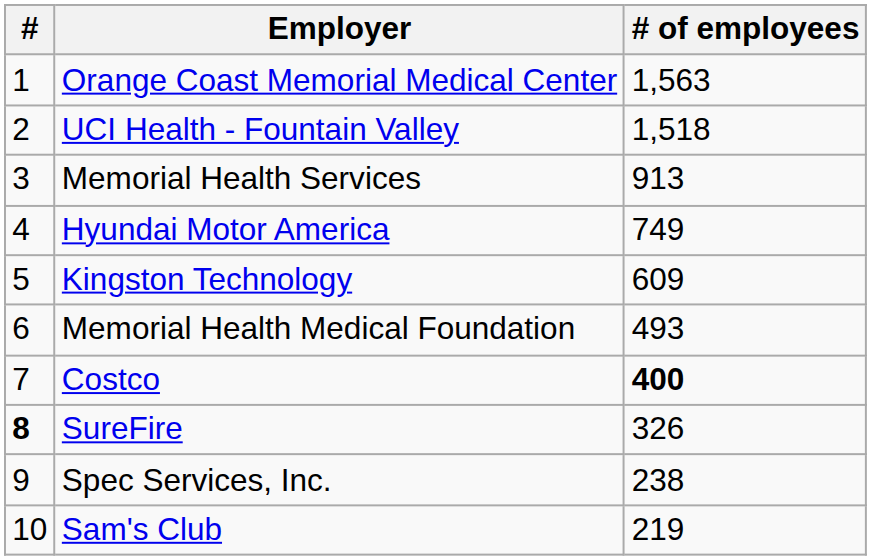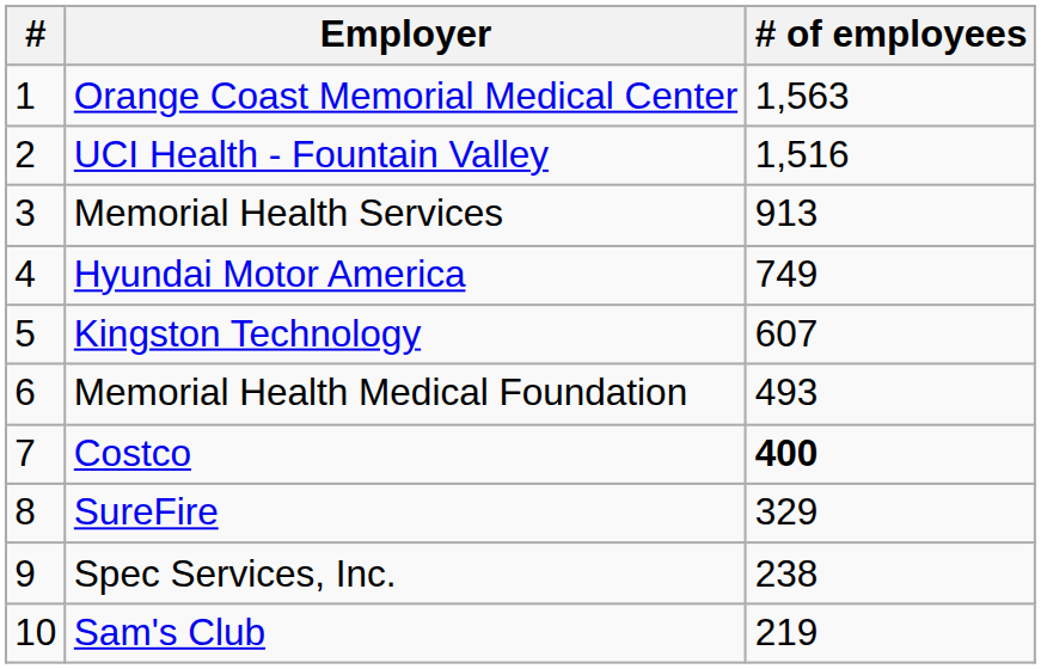 <table class="wikitable" border="1">
 <tr>
 <th>#</th>
 <th>Employer</th>
 <th># of employees</th>
 </tr>
 <tr>
 <td>1</td>
 <td><a href='#'>Orange Coast Memorial Medical Center</a></td>
 <td>1,563</td>
 </tr>
 <tr>
 <td>2</td>
 <td><a href='#'>UCI Health - Fountain Valley</a></td>
-<td>1,518</td>
+<td>1,516</td>
 </tr>
 <tr>
 <td>3</td>
 <td>Memorial Health Services</td>
 <td>913</td>
 </tr>
 <tr>
 <td>4</td>
 <td><a href='#'>Hyundai Motor America</a></td>
 <td>749</td>
 </tr>
 <tr>
 <td>5</td>
 <td><a href='#'>Kingston Technology</a></td>
-<td>609</td>
+<td>607</td>
 </tr>
 <tr>
 <td>6</td>
 <td>Memorial Health Medical Foundation</td>
 <td>493</td>
 </tr>
 <tr>
 <td>7</td>
 <td><a href='#'>Costco</a></td>
 <td><strong>400</strong></td>
 </tr>
 <tr>
-<td><strong>8</strong></td>
+<td>8</td>
 <td><a href='#'>SureFire</a></td>
-<td>326</td>
+<td>329</td>
 </tr>
 <tr>
 <td>9</td>
 <td>Spec Services, Inc.</td>
 <td>238</td>
 </tr>
 <tr>
 <td>10</td>
 <td><a href='#'>Sam's Club</a></td>
 <td>219</td>
 </tr>
 </table>
